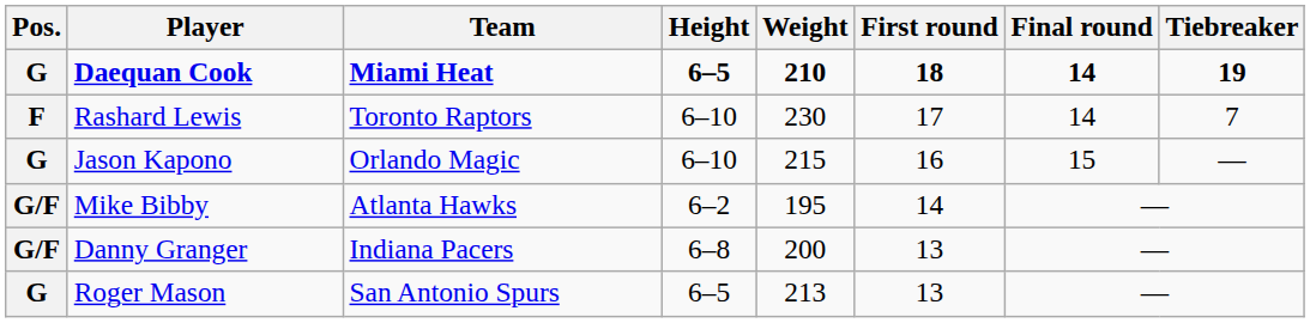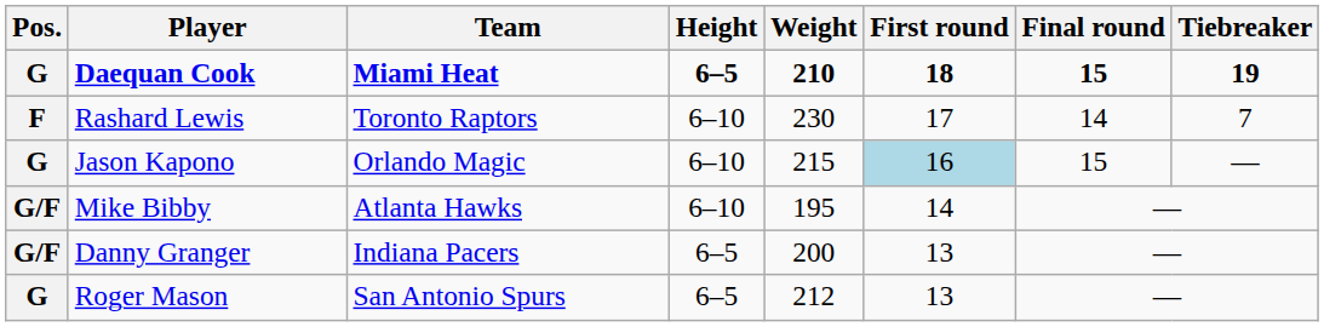 <table class="wikitable">
 <tr>
 <th>Pos.</th>
 <th width=150>Player</th>
 <th width=175>Team</th>
 <th>Height</th>
 <th>Weight</th>
 <th>First round</th>
 <th>Final round</th>
 <th>Tiebreaker</th>
 </tr>
 <tr>
 <th>G</th>
 <td><strong><a href='#'>Daequan Cook</a></strong></td>
 <td><strong><a href='#'>Miami Heat</a></strong></td>
 <td align=center><strong>6–5</strong></td>
 <td align=center><strong>210</strong></td>
 <td align=center><strong>18</strong></td>
-<td align=center><strong>14</strong></td>
+<td align=center><strong>15</strong></td>
 <td align=center><strong>19</strong></td>
 </tr>
 <tr>
 <th>F</th>
 <td><a href='#'>Rashard Lewis</a></td>
 <td><a href='#'>Toronto Raptors</a></td>
 <td align=center>6–10</td>
 <td align=center>230</td>
 <td align=center>17</td>
 <td align=center>14</td>
 <td align=center>7</td>
 </tr>
 <tr>
 <th>G</th>
 <td><a href='#'>Jason Kapono</a></td>
 <td><a href='#'>Orlando Magic</a></td>
 <td align=center>6–10</td>
 <td align=center>215</td>
-<td align=center>16</td>
+<td align=center style="background: lightblue;">16</td>
 <td align=center>15</td>
 <td align=center>—</td>
 </tr>
 <tr>
 <th>G/F</th>
 <td><a href='#'>Mike Bibby</a></td>
 <td><a href='#'>Atlanta Hawks</a></td>
-<td align=center>6–2</td>
+<td align=center>6–10</td>
 <td align=center>195</td>
 <td align=center>14</td>
 <td align=center colspan=2>—</td>
 </tr>
 <tr>
 <th>G/F</th>
 <td><a href='#'>Danny Granger</a></td>
 <td><a href='#'>Indiana Pacers</a></td>
-<td align=center>6–8</td>
+<td align=center>6–5</td>
 <td align=center>200</td>
 <td align=center>13</td>
 <td align=center colspan=2>—</td>
 </tr>
 <tr>
 <th>G</th>
 <td><a href='#'>Roger Mason</a></td>
 <td><a href='#'>San Antonio Spurs</a></td>
 <td align=center>6–5</td>
-<td align=center>213</td>
+<td align=center>212</td>
 <td align=center>13</td>
 <td align=center colspan=2>—</td>
 </tr>
 </table>
